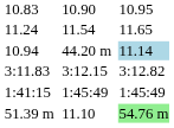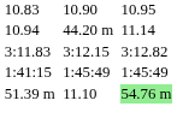 <table>
 <tr>
 <td></td>
 <td></td>
 <td>10.83</td>
 <td></td>
 <td>10.90</td>
 <td></td>
 <td>10.95</td>
 </tr>
 <tr>
 <td></td>
 <td></td>
-<td>11.24  </td>
-<td></td>
-<td>11.54  </td>
-<td></td>
-<td>11.65</td>
-</tr>
-<tr>
-<td></td>
-<td></td>
 <td>10.94  </td>
 <td></td>
 <td>44.20 m </td>
 <td></td>
-<td style="background: lightblue;">11.14 </td>
+<td>11.14 </td>
 </tr>
 <tr>
 <td></td>
 <td></td>
 <td>3:11.83</td>
 <td></td>
 <td>3:12.15</td>
 <td></td>
 <td>3:12.82</td>
 </tr>
 <tr>
 <td></td>
 <td></td>
 <td>1:41:15</td>
 <td></td>
 <td>1:45:49 </td>
 <td></td>
 <td>1:45:49</td>
 </tr>
 <tr>
 <td></td>
 <td></td>
 <td>51.39 m</td>
 <td></td>
 <td>11.10</td>
 <td></td>
 <td style="background: lightgreen;">54.76 m</td>
 </tr>
 </table>
